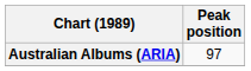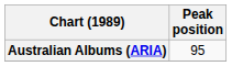 <table class="wikitable sortable plainrowheaders" style="text-align:center;">
 <tr>
 <th scope="col">Chart (1989)</th>
 <th scope="col">Peak<br>position</th>
 </tr>
 <tr>
 <th scope="row">Australian Albums (<a href='#'>ARIA</a>)</th>
-<td>97</td>
+<td>95</td>
 </tr>
 <tr>
 </tr>
 <tr>
 </tr>
 <tr>
 </tr>
 <tr>
 </tr>
 <tr>
 </tr>
 <tr>
 </tr>
 <tr>
 </tr>
 <tr>
 </tr>
 <tr>
 </tr>
 </table>
